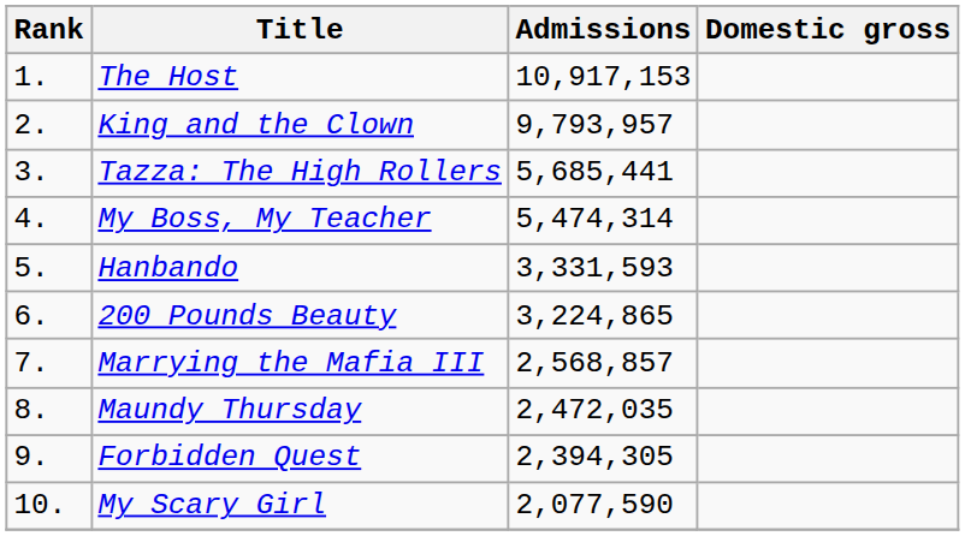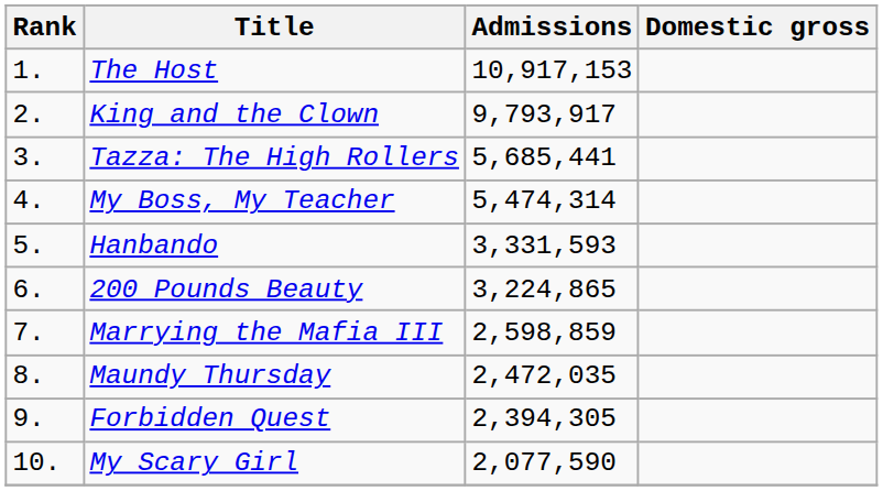 <table class="wikitable sortable" style="margin:auto; margin:auto;">
 <tr>
 <th>Rank</th>
 <th>Title</th>
 <th>Admissions</th>
 <th>Domestic gross</th>
 </tr>
 <tr>
 <td>1.</td>
 <td><em><a href='#'>The Host</a></em></td>
 <td>10,917,153</td>
 <td></td>
 </tr>
 <tr>
 <td>2.</td>
 <td><em><a href='#'>King and the Clown</a></em></td>
-<td>9,793,957</td>
+<td>9,793,917</td>
 <td></td>
 </tr>
 <tr>
 <td>3.</td>
 <td><em><a href='#'>Tazza: The High Rollers</a></em></td>
 <td>5,685,441</td>
 <td></td>
 </tr>
 <tr>
 <td>4.</td>
 <td><em><a href='#'>My Boss, My Teacher</a></em></td>
 <td>5,474,314</td>
 <td></td>
 </tr>
 <tr>
 <td>5.</td>
 <td><em><a href='#'>Hanbando</a></em></td>
 <td>3,331,593</td>
 <td></td>
 </tr>
 <tr>
 <td>6.</td>
 <td><em><a href='#'>200 Pounds Beauty</a></em></td>
 <td>3,224,865</td>
 <td></td>
 </tr>
 <tr>
 <td>7.</td>
 <td><em><a href='#'>Marrying the Mafia III</a></em></td>
-<td>2,568,857</td>
+<td>2,598,859</td>
 <td></td>
 </tr>
 <tr>
 <td>8.</td>
 <td><em><a href='#'>Maundy Thursday</a></em></td>
 <td>2,472,035</td>
 <td></td>
 </tr>
 <tr>
 <td>9.</td>
 <td><em><a href='#'>Forbidden Quest</a></em></td>
 <td>2,394,305</td>
 <td></td>
 </tr>
 <tr>
 <td>10.</td>
 <td><em><a href='#'>My Scary Girl</a></em></td>
 <td>2,077,590</td>
 <td></td>
 </tr>
 <tr>
 </tr>
 </table>
